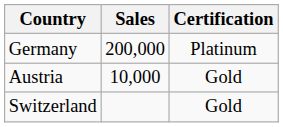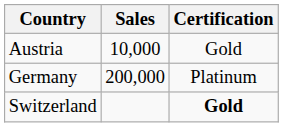 <table class="wikitable sortable">
 <tr>
 <th align="center">Country</th>
 <th align="center">Sales</th>
 <th align="center">Certification</th>
 </tr>
 <tr>
+<td>Austria</td>
+<td align="center">10,000</td>
+<td align="center">Gold</td>
+</tr>
+<tr>
 <td>Germany</td>
 <td align="center">200,000</td>
 <td align="center">Platinum</td>
 </tr>
 <tr>
-<td>Austria</td>
-<td align="center">10,000</td>
-<td align="center">Gold</td>
-</tr>
-<tr>
 <td>Switzerland</td>
 <td align="center"></td>
-<td align="center">Gold</td>
+<td align="center"><strong>Gold</strong></td>
 </tr>
 </table>
